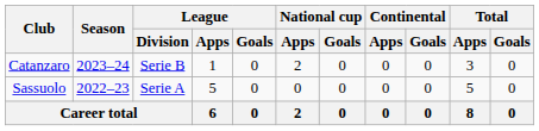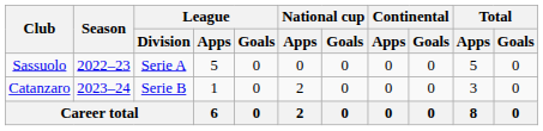 <table class="wikitable" style="text-align:center">
 <tr>
 <th rowspan="2">Club</th>
 <th rowspan="2">Season</th>
 <th colspan="3">League</th>
 <th colspan="2">National cup</th>
 <th colspan="2">Continental</th>
 <th colspan="2">Total</th>
 </tr>
 <tr>
 <th>Division</th>
 <th>Apps</th>
 <th>Goals</th>
 <th>Apps</th>
 <th>Goals</th>
 <th>Apps</th>
 <th>Goals</th>
 <th>Apps</th>
 <th>Goals</th>
 </tr>
 <tr>
+<td><a href='#'>Sassuolo</a></td>
+<td><a href='#'>2022–23</a></td>
+<td><a href='#'>Serie A</a></td>
+<td>5</td>
+<td>0</td>
+<td>0</td>
+<td>0</td>
+<td>0</td>
+<td>0</td>
+<td>5</td>
+<td>0</td>
+</tr>
+<tr>
 <td><a href='#'>Catanzaro</a></td>
 <td><a href='#'>2023–24</a></td>
 <td><a href='#'>Serie B</a></td>
 <td>1</td>
 <td>0</td>
 <td>2</td>
 <td>0</td>
 <td>0</td>
 <td>0</td>
 <td>3</td>
-<td>0</td>
-</tr>
-<tr>
-<td><a href='#'>Sassuolo</a></td>
-<td><a href='#'>2022–23</a></td>
-<td><a href='#'>Serie A</a></td>
-<td>5</td>
-<td>0</td>
-<td>0</td>
-<td>0</td>
-<td>0</td>
-<td>0</td>
-<td>5</td>
 <td>0</td>
 </tr>
 <tr>
 <th colspan="3">Career total</th>
 <th>6</th>
 <th>0</th>
 <th>2</th>
 <th>0</th>
 <th>0</th>
 <th>0</th>
 <th>8</th>
 <th>0</th>
 </tr>
 </table>
